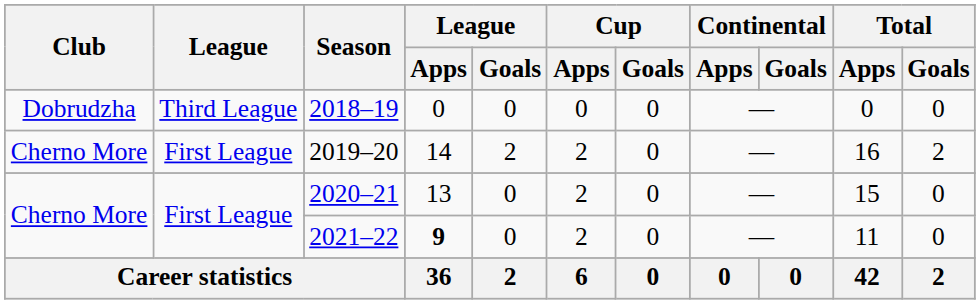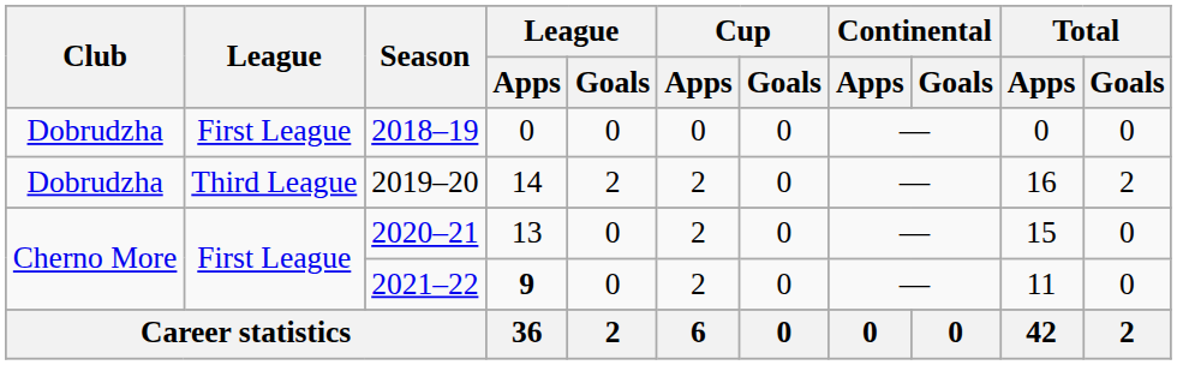 <table class="wikitable" style="font-size:90%; text-align: center">
 <tr>
 <th rowspan=2>Club</th>
 <th rowspan=2>League</th>
 <th rowspan=2>Season</th>
 <th colspan=2>League</th>
 <th colspan=2>Cup</th>
 <th colspan=2>Continental</th>
 <th colspan=2>Total</th>
 </tr>
 <tr>
 <th>Apps</th>
 <th>Goals</th>
 <th>Apps</th>
 <th>Goals</th>
 <th>Apps</th>
 <th>Goals</th>
 <th>Apps</th>
 <th>Goals</th>
 </tr>
 <tr>
 <td rowspan=1 valign="center"><a href='#'>Dobrudzha</a></td>
-<td rowspan="1"><a href='#'>Third League</a></td>
+<td rowspan="1"><a href='#'>First League</a></td>
 <td><a href='#'>2018–19</a></td>
 <td>0</td>
 <td>0</td>
 <td>0</td>
 <td>0</td>
 <td colspan="2">—</td>
 <td>0</td>
 <td>0</td>
 </tr>
 <tr>
-<td rowspan=1 valign="center"><a href='#'>Cherno More</a></td>
-<td rowspan="1"><a href='#'>First League</a></td>
+<td rowspan=1 valign="center"><a href='#'>Dobrudzha</a></td>
+<td rowspan="1"><a href='#'>Third League</a></td>
 <td>2019–20</td>
 <td>14</td>
 <td>2</td>
 <td>2</td>
 <td>0</td>
 <td colspan="2">—</td>
 <td>16</td>
 <td>2</td>
 </tr>
 <tr>
 <td rowspan=2 valign="center"><a href='#'>Cherno More</a></td>
 <td rowspan="2"><a href='#'>First League</a></td>
 <td><a href='#'>2020–21</a></td>
 <td>13</td>
 <td>0</td>
 <td>2</td>
 <td>0</td>
 <td colspan="2">—</td>
 <td>15</td>
 <td>0</td>
 </tr>
 <tr>
 <td><a href='#'>2021–22</a></td>
 <td><strong>9</strong></td>
 <td>0</td>
 <td>2</td>
 <td>0</td>
 <td colspan="2">—</td>
 <td>11</td>
 <td>0</td>
 </tr>
 <tr>
 <th colspan=3>Career statistics</th>
 <th>36</th>
 <th>2</th>
 <th>6</th>
 <th>0</th>
 <th>0</th>
 <th>0</th>
 <th>42</th>
 <th>2</th>
 </tr>
 </table>
